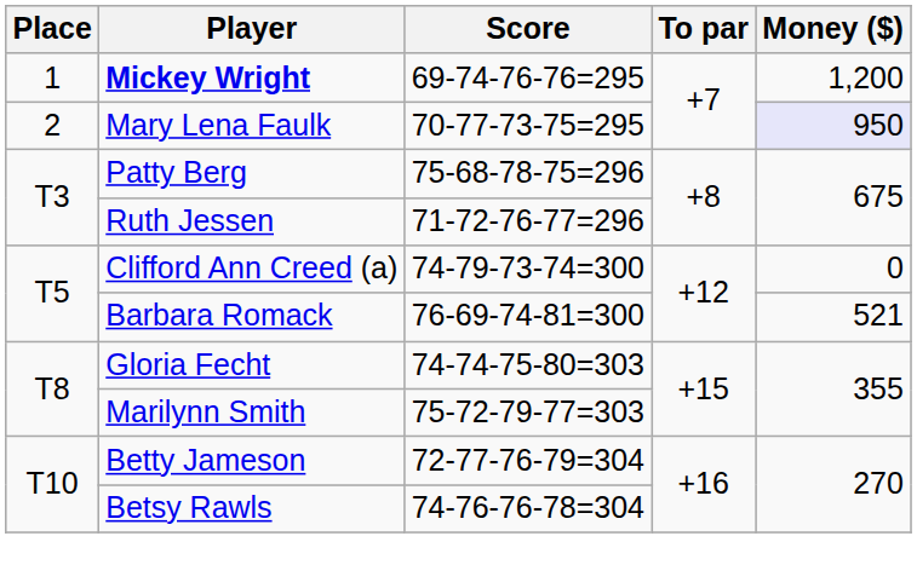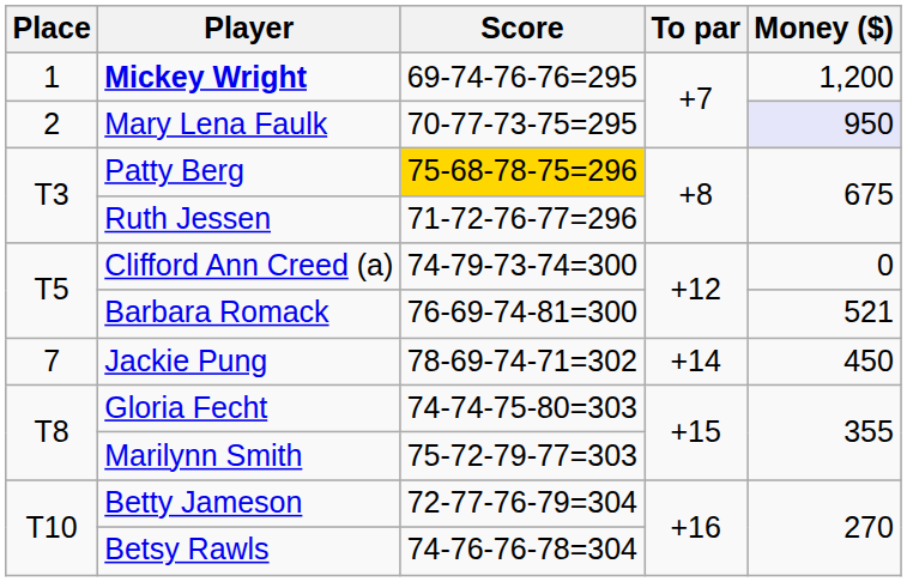 <table class="wikitable">
 <tr>
 <th>Place</th>
 <th>Player</th>
 <th>Score</th>
 <th>To par</th>
 <th>Money ($)</th>
 </tr>
 <tr>
 <td align=center>1</td>
 <td> <strong><a href='#'>Mickey Wright</a></strong></td>
 <td>69-74-76-76=295</td>
 <td align=center rowspan=2>+7</td>
 <td align=right>1,200</td>
 </tr>
 <tr>
 <td align=center>2</td>
 <td> <a href='#'>Mary Lena Faulk</a></td>
 <td>70-77-73-75=295</td>
 <td align=right style="background: lavender;">950</td>
 </tr>
 <tr>
 <td align=center rowspan=2>T3</td>
 <td> <a href='#'>Patty Berg</a></td>
-<td>75-68-78-75=296</td>
+<td style="background: gold;">75-68-78-75=296</td>
 <td align=center rowspan=2>+8</td>
 <td align=right rowspan=2>675</td>
 </tr>
 <tr>
 <td> <a href='#'>Ruth Jessen</a></td>
 <td>71-72-76-77=296</td>
 </tr>
 <tr>
 <td align=center rowspan=2>T5</td>
 <td> <a href='#'>Clifford Ann Creed</a> (a)</td>
 <td>74-79-73-74=300</td>
 <td align=center rowspan=2>+12</td>
 <td align=right>0</td>
 </tr>
 <tr>
 <td> <a href='#'>Barbara Romack</a></td>
 <td>76-69-74-81=300</td>
 <td align=right>521</td>
+</tr>
+<tr>
+<td align=center>7</td>
+<td> <a href='#'>Jackie Pung</a></td>
+<td>78-69-74-71=302</td>
+<td align=center>+14</td>
+<td align=right>450</td>
 </tr>
 <tr>
 <td align=center rowspan=2>T8</td>
 <td> <a href='#'>Gloria Fecht</a></td>
 <td>74-74-75-80=303</td>
 <td align=center rowspan=2>+15</td>
 <td align=right rowspan=2>355</td>
 </tr>
 <tr>
 <td> <a href='#'>Marilynn Smith</a></td>
 <td>75-72-79-77=303</td>
 </tr>
 <tr>
 <td align=center rowspan=2>T10</td>
 <td> <a href='#'>Betty Jameson</a></td>
 <td>72-77-76-79=304</td>
 <td align=center rowspan=2>+16</td>
 <td align=right rowspan=2>270</td>
 </tr>
 <tr>
 <td> <a href='#'>Betsy Rawls</a></td>
 <td>74-76-76-78=304</td>
 </tr>
 </table>
